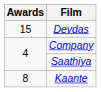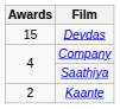 <table class="wikitable plainrowheaders" style="text-align:center;">
 <tr>
 <th scope="col" style="width:55px;">Awards</th>
 <th scope="col" style="text-align:center;">Film</th>
 </tr>
 <tr>
 <td scope="row" style="text-align:center">15</td>
 <td><a href='#'><em>Devdas</em></a></td>
 </tr>
 <tr>
 <td rowspan="2" scope="row" style="text-align:center">4</td>
 <td><a href='#'><em>Company</em></a></td>
 </tr>
 <tr>
 <td><a href='#'><em>Saathiya</em></a></td>
 </tr>
 <tr>
-<td>8</td>
+<td>2</td>
 <td><em><a href='#'>Kaante</a></em></td>
 </tr>
 </table>
